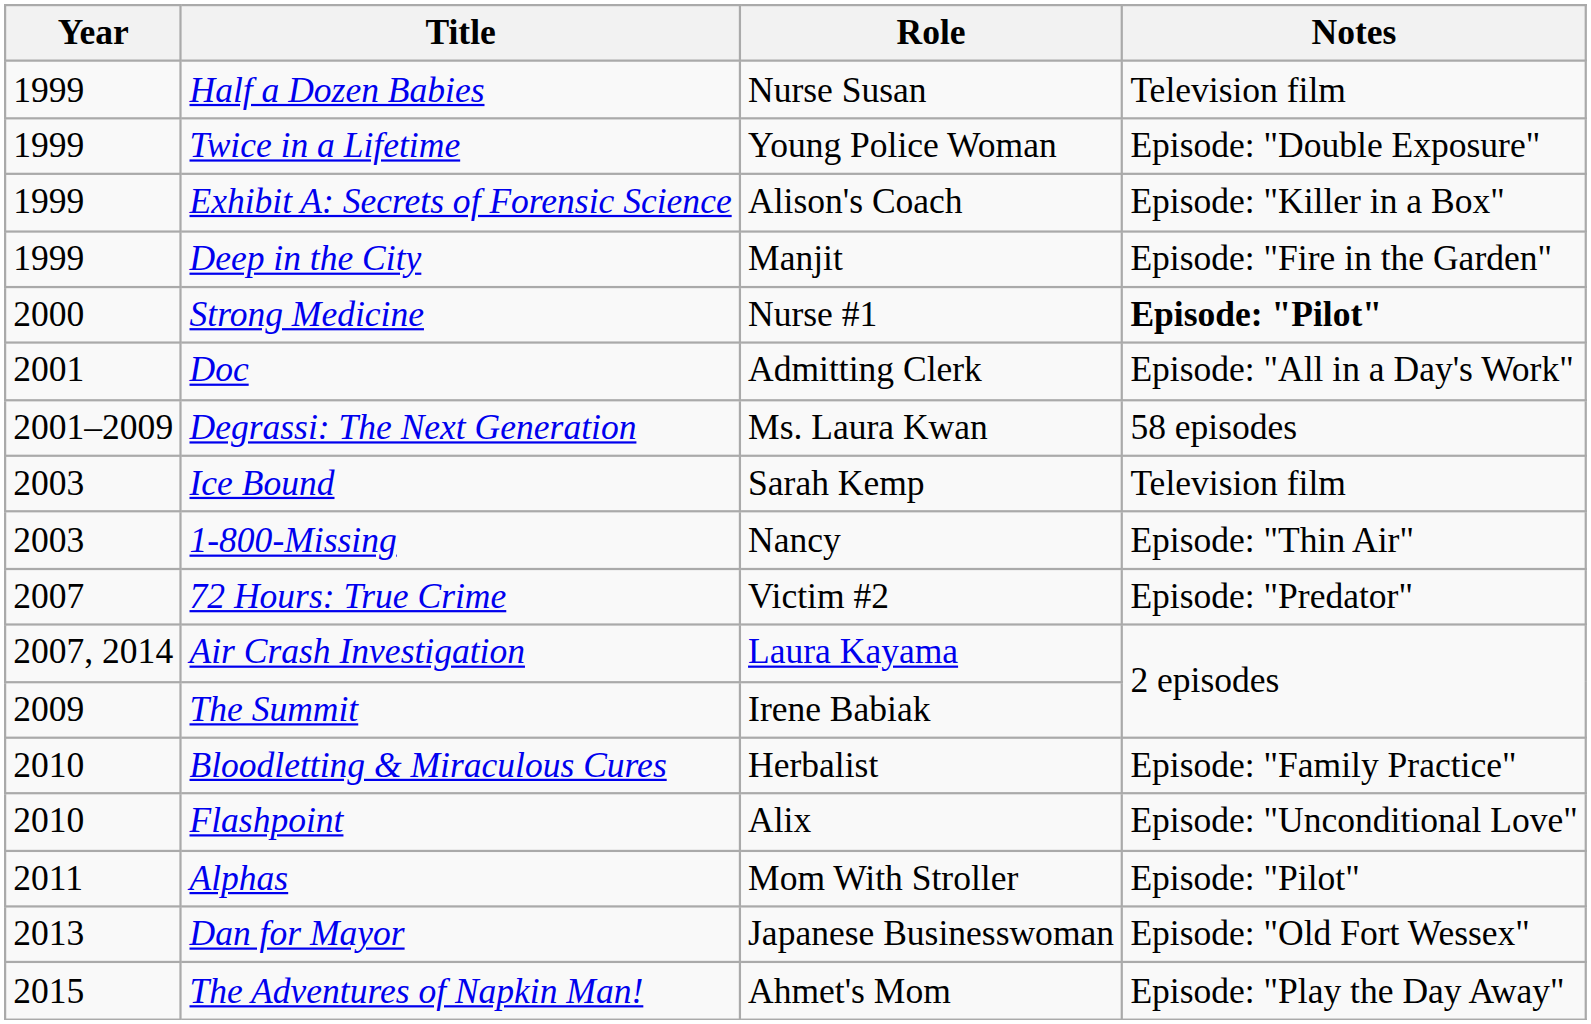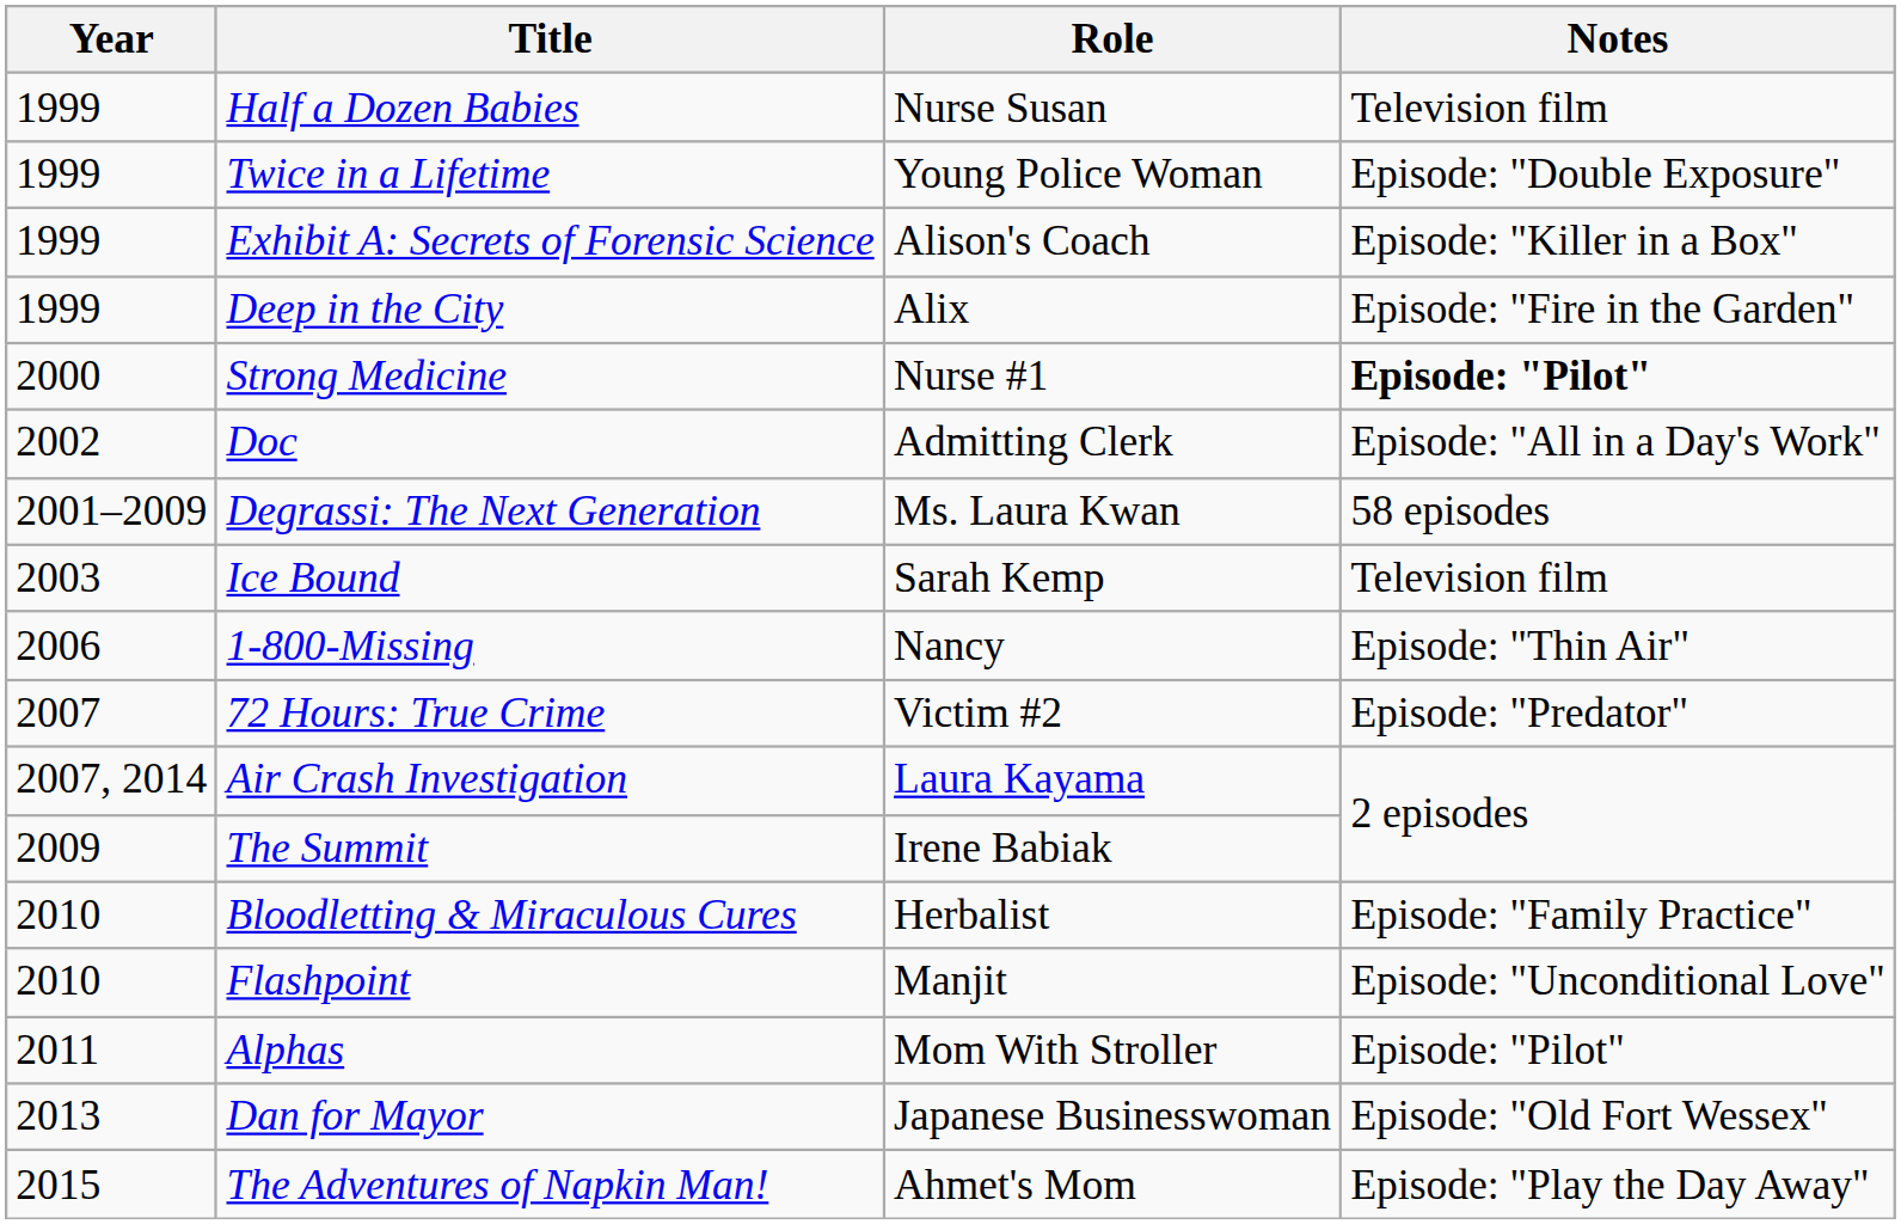 <table class="wikitable sortable">
 <tr>
 <th>Year</th>
 <th>Title</th>
 <th>Role</th>
 <th class="unsortable">Notes</th>
 </tr>
 <tr>
 <td>1999</td>
 <td><em><a href='#'>Half a Dozen Babies</a></em></td>
 <td>Nurse Susan</td>
 <td>Television film</td>
 </tr>
 <tr>
 <td>1999</td>
 <td><a href='#'><em>Twice in a Lifetime</em></a></td>
 <td>Young Police Woman</td>
 <td>Episode: "Double Exposure"</td>
 </tr>
 <tr>
 <td>1999</td>
 <td><em><a href='#'>Exhibit A: Secrets of Forensic Science</a></em></td>
 <td>Alison's Coach</td>
 <td>Episode: "Killer in a Box"</td>
 </tr>
 <tr>
 <td>1999</td>
 <td><em><a href='#'>Deep in the City</a></em></td>
-<td>Manjit</td>
+<td>Alix</td>
 <td>Episode: "Fire in the Garden"</td>
 </tr>
 <tr>
 <td>2000</td>
 <td><em><a href='#'>Strong Medicine</a></em></td>
 <td>Nurse #1</td>
 <td><strong>Episode: "Pilot"</strong></td>
 </tr>
 <tr>
-<td>2001</td>
+<td>2002</td>
 <td><a href='#'><em>Doc</em></a></td>
 <td>Admitting Clerk</td>
 <td>Episode: "All in a Day's Work"</td>
 </tr>
 <tr>
 <td>2001–2009</td>
 <td><em><a href='#'>Degrassi: The Next Generation</a></em></td>
 <td>Ms. Laura Kwan</td>
 <td>58 episodes</td>
 </tr>
 <tr>
 <td>2003</td>
 <td><a href='#'><em>Ice Bound</em></a></td>
 <td>Sarah Kemp</td>
 <td>Television film</td>
 </tr>
 <tr>
-<td>2003</td>
+<td>2006</td>
 <td><em><a href='#'>1-800-Missing</a></em></td>
 <td>Nancy</td>
 <td>Episode: "Thin Air"</td>
 </tr>
 <tr>
 <td>2007</td>
 <td><em><a href='#'>72 Hours: True Crime</a></em></td>
 <td>Victim #2</td>
 <td>Episode: "Predator"</td>
 </tr>
 <tr>
 <td>2007, 2014</td>
 <td><em><a href='#'>Air Crash Investigation</a></em></td>
 <td><a href='#'>Laura Kayama</a></td>
 <td rowspan="2">2 episodes</td>
 </tr>
 <tr>
 <td>2009</td>
 <td data-sort-value="Summit, The"><a href='#'><em>The Summit</em></a></td>
 <td>Irene Babiak</td>
 </tr>
 <tr>
 <td>2010</td>
 <td><em><a href='#'>Bloodletting & Miraculous Cures</a></em></td>
 <td>Herbalist</td>
 <td>Episode: "Family Practice"</td>
 </tr>
 <tr>
 <td>2010</td>
 <td><a href='#'><em>Flashpoint</em></a></td>
-<td>Alix</td>
+<td>Manjit</td>
 <td>Episode: "Unconditional Love"</td>
 </tr>
 <tr>
 <td>2011</td>
 <td><em><a href='#'>Alphas</a></em></td>
 <td>Mom With Stroller</td>
 <td>Episode: "Pilot"</td>
 </tr>
 <tr>
 <td>2013</td>
 <td><em><a href='#'>Dan for Mayor</a></em></td>
 <td>Japanese Businesswoman</td>
 <td>Episode: "Old Fort Wessex"</td>
 </tr>
 <tr>
 <td>2015</td>
 <td data-sort-value="Adventures of Napkin Man!, The"><em><a href='#'>The Adventures of Napkin Man!</a></em></td>
 <td>Ahmet's Mom</td>
 <td>Episode: "Play the Day Away"</td>
 </tr>
 </table>
